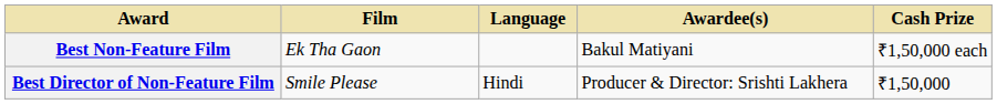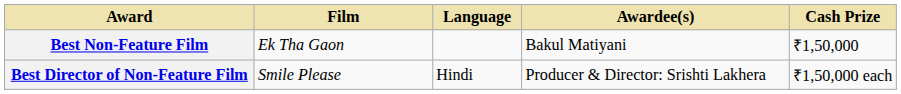 <table class="wikitable plainrowheaders" style="width:100%;">
 <tr>
 <th style="background-color:#EFE4B0;width:28%;">Award</th>
 <th style="background-color:#EFE4B0;width:20%;">Film</th>
 <th style="background-color:#EFE4B0;width:10%;">Language</th>
 <th style="background-color:#EFE4B0;width:30%;">Awardee(s)</th>
 <th style="background-color:#EFE4B0;width:12%;">Cash Prize</th>
 </tr>
 <tr>
 <th scope="row"><a href='#'>Best Non-Feature Film</a></th>
 <td><em>Ek Tha Gaon</em></td>
 <td></td>
 <td>Bakul Matiyani</td>
-<td>₹1,50,000 each</td>
+<td>₹1,50,000</td>
 </tr>
 <tr>
 <th scope="row"><a href='#'>Best Director of Non-Feature Film</a></th>
 <td><em>Smile Please</em></td>
 <td>Hindi</td>
 <td>Producer & Director: Srishti Lakhera</td>
-<td>₹1,50,000</td>
+<td>₹1,50,000 each</td>
 </tr>
 </table>
